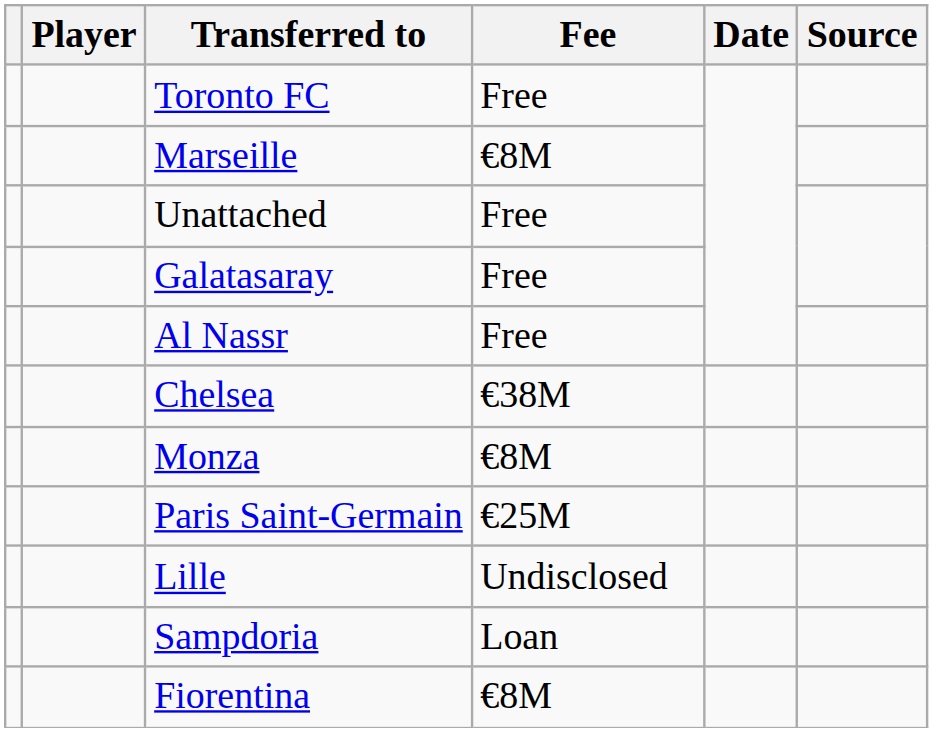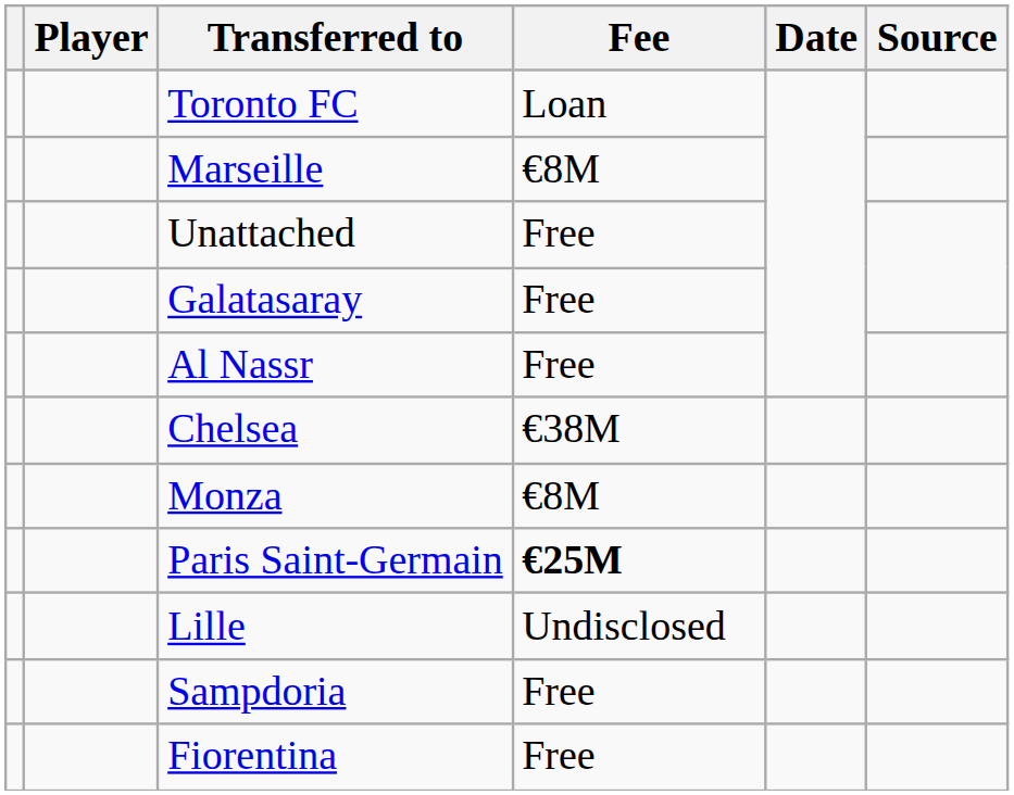 <table class="wikitable plainrowheaders sortable">
 <tr>
 <th></th>
 <th scope=col>Player</th>
 <th>Transferred to</th>
 <th !scope=col; style="width: 91px;">Fee</th>
 <th scope=col>Date</th>
 <th scope=col>Source</th>
 </tr>
 <tr>
 <td align=center></td>
 <td></td>
 <td> <a href='#'>Toronto FC</a></td>
-<td>Free</td>
+<td>Loan</td>
 <td rowspan=5></td>
 <td></td>
 </tr>
 <tr>
 <td align=center></td>
 <td></td>
 <td> <a href='#'>Marseille</a></td>
 <td>€8M</td>
 <td></td>
 </tr>
 <tr>
 <td align=center></td>
 <td></td>
 <td>Unattached</td>
 <td>Free</td>
 <td rowspan=2></td>
 </tr>
 <tr>
 <td align=center></td>
 <td></td>
 <td> <a href='#'>Galatasaray</a></td>
 <td>Free</td>
 </tr>
 <tr>
 <td align=center></td>
 <td></td>
 <td> <a href='#'>Al Nassr</a></td>
 <td>Free</td>
 <td></td>
 </tr>
 <tr>
 <td align=center></td>
 <td></td>
 <td> <a href='#'>Chelsea</a></td>
 <td>€38M</td>
 <td></td>
 <td></td>
 </tr>
 <tr>
 <td align=center></td>
 <td></td>
 <td> <a href='#'>Monza</a></td>
 <td>€8M</td>
 <td></td>
 <td></td>
 </tr>
 <tr>
 <td align=center></td>
 <td></td>
 <td> <a href='#'>Paris Saint-Germain</a></td>
-<td>€25M</td>
+<td><strong>€25M</strong></td>
 <td></td>
 <td></td>
 </tr>
 <tr>
 <td align=center></td>
 <td></td>
 <td> <a href='#'>Lille</a></td>
 <td>Undisclosed</td>
 <td></td>
 <td></td>
 </tr>
 <tr>
 <td align=center></td>
 <td></td>
 <td> <a href='#'>Sampdoria</a></td>
-<td>Loan</td>
+<td>Free</td>
 <td></td>
 <td></td>
 </tr>
 <tr>
 <td align=center></td>
 <td></td>
 <td> <a href='#'>Fiorentina</a></td>
-<td>€8M</td>
+<td>Free</td>
 <td></td>
 <td></td>
 </tr>
 </table>
